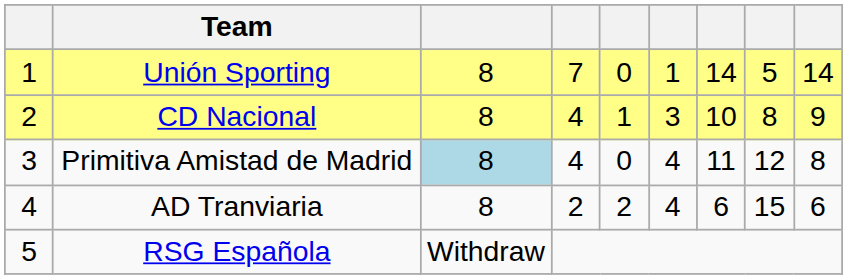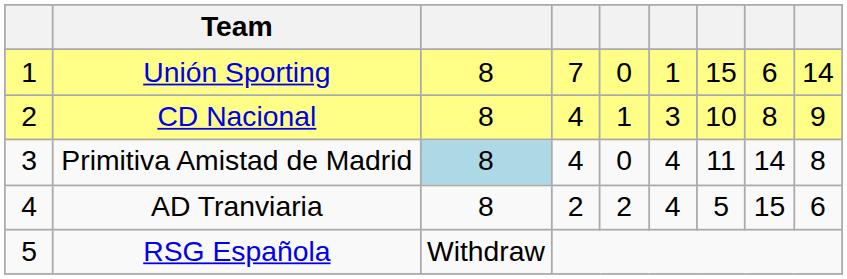 <table class="wikitable sortable" style="text-align: center;">
 <tr>
 <th width="20"></th>
 <th width="200">Team</th>
 <th width="20"></th>
 <th width="20"></th>
 <th width="20"></th>
 <th width="20"></th>
 <th width="20"></th>
 <th width="20"></th>
 <th width="20"></th>
 </tr>
 <tr ! style="background:#ffff88;">
 <td>1</td>
 <td><a href='#'>Unión Sporting</a></td>
 <td>8</td>
 <td>7</td>
 <td>0</td>
 <td>1</td>
-<td>14</td>
-<td>5</td>
+<td>15</td>
+<td>6</td>
 <td>14</td>
 </tr>
 <tr ! style="background:#ffff88;">
 <td>2</td>
 <td><a href='#'>CD Nacional</a></td>
 <td>8</td>
 <td>4</td>
 <td>1</td>
 <td>3</td>
 <td>10</td>
 <td>8</td>
 <td>9</td>
 </tr>
 <tr>
 <td>3</td>
 <td>Primitiva Amistad de Madrid</td>
 <td style="background: lightblue;">8</td>
 <td>4</td>
 <td>0</td>
 <td>4</td>
 <td>11</td>
-<td>12</td>
+<td>14</td>
 <td>8</td>
 </tr>
 <tr>
 <td>4</td>
 <td>AD Tranviaria</td>
 <td>8</td>
 <td>2</td>
 <td>2</td>
 <td>4</td>
-<td>6</td>
+<td>5</td>
 <td>15</td>
 <td>6</td>
 </tr>
 <tr>
 <td>5</td>
 <td><a href='#'>RSG Española</a></td>
 <td>Withdraw</td>
 </tr>
 </table>
